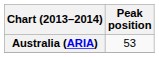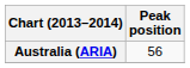 <table class="wikitable sortable plainrowheaders" style="text-align:center">
 <tr>
 <th>Chart (2013–2014)</th>
 <th>Peak<br>position</th>
 </tr>
 <tr>
 <th scope="row">Australia (<a href='#'>ARIA</a>)</th>
-<td>53</td>
+<td>56</td>
 </tr>
 <tr>
 </tr>
 <tr>
 </tr>
 <tr>
 </tr>
 <tr>
 </tr>
 </table>
